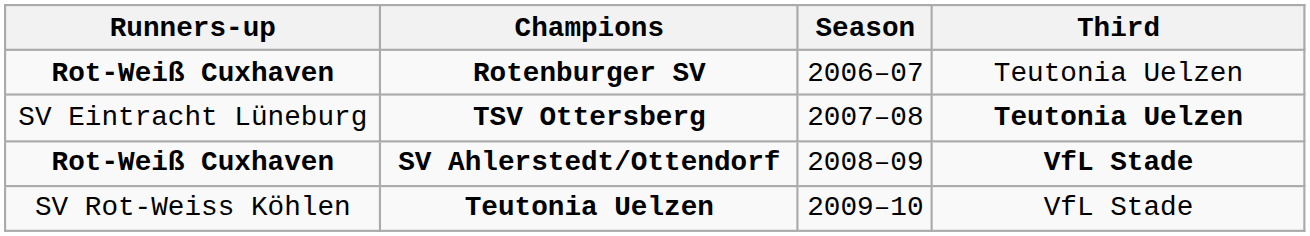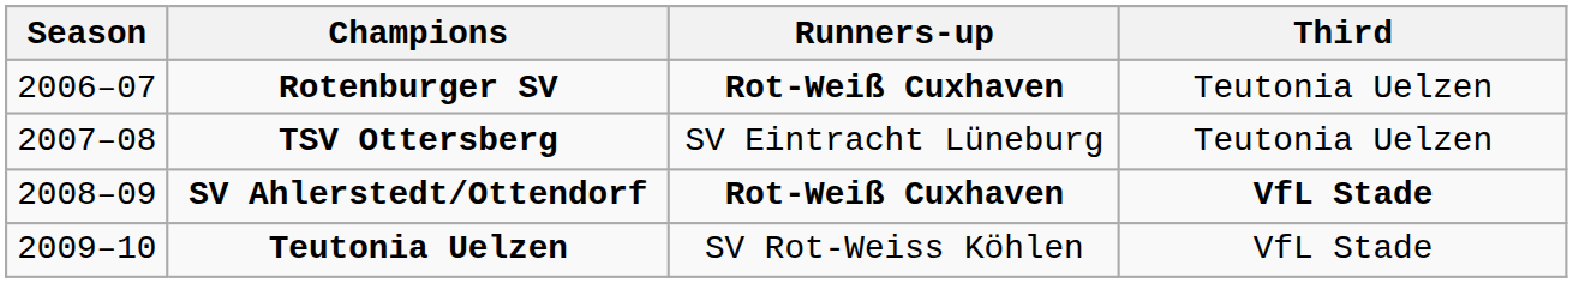 <table class="wikitable">
 <tr align="center" bgcolor="#dfdfdf">
+<th width="60">Season</th>
+<th width="200">Champions</th>
 <th width="200">Runners-up</th>
-<th width="200">Champions</th>
-<th width="60">Season</th>
 <th width="200">Third</th>
 </tr>
 <tr align="center">
+<td>2006–07</td>
+<td><strong>Rotenburger SV</strong></td>
 <td><strong>Rot-Weiß Cuxhaven</strong></td>
-<td><strong>Rotenburger SV</strong></td>
-<td>2006–07</td>
 <td>Teutonia Uelzen</td>
 </tr>
 <tr align="center">
+<td>2007–08</td>
+<td><strong>TSV Ottersberg</strong></td>
 <td>SV Eintracht Lüneburg</td>
-<td><strong>TSV Ottersberg</strong></td>
-<td>2007–08</td>
-<td><strong>Teutonia Uelzen</strong></td>
+<td>Teutonia Uelzen</td>
 </tr>
 <tr align="center">
+<td>2008–09</td>
+<td><strong>SV Ahlerstedt/Ottendorf</strong></td>
 <td><strong>Rot-Weiß Cuxhaven</strong></td>
-<td><strong>SV Ahlerstedt/Ottendorf</strong></td>
-<td>2008–09</td>
 <td><strong>VfL Stade</strong></td>
 </tr>
 <tr align="center">
+<td>2009–10</td>
+<td><strong>Teutonia Uelzen</strong></td>
 <td>SV Rot-Weiss Köhlen</td>
-<td><strong>Teutonia Uelzen</strong></td>
-<td>2009–10</td>
 <td>VfL Stade</td>
 </tr>
 </table>
